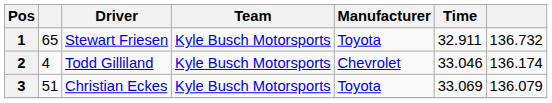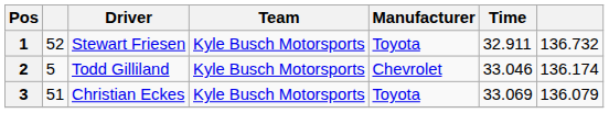 <table class="wikitable" style="font-size:95%">
 <tr>
 <th>Pos</th>
 <th></th>
 <th>Driver</th>
 <th>Team</th>
 <th>Manufacturer</th>
 <th>Time</th>
 <th></th>
 </tr>
 <tr>
 <th>1</th>
-<td>65</td>
+<td>52</td>
 <td><a href='#'>Stewart Friesen</a></td>
 <td><a href='#'>Kyle Busch Motorsports</a></td>
 <td><a href='#'>Toyota</a></td>
 <td>32.911</td>
 <td>136.732</td>
 </tr>
 <tr>
 <th>2</th>
-<td>4</td>
+<td>5</td>
 <td><a href='#'>Todd Gilliland</a></td>
 <td><a href='#'>Kyle Busch Motorsports</a></td>
 <td><a href='#'>Chevrolet</a></td>
 <td>33.046</td>
 <td>136.174</td>
 </tr>
 <tr>
 <th>3</th>
 <td>51</td>
 <td><a href='#'>Christian Eckes</a></td>
 <td><a href='#'>Kyle Busch Motorsports</a></td>
 <td><a href='#'>Toyota</a></td>
 <td>33.069</td>
 <td>136.079</td>
 </tr>
 <tr>
 </tr>
 </table>
